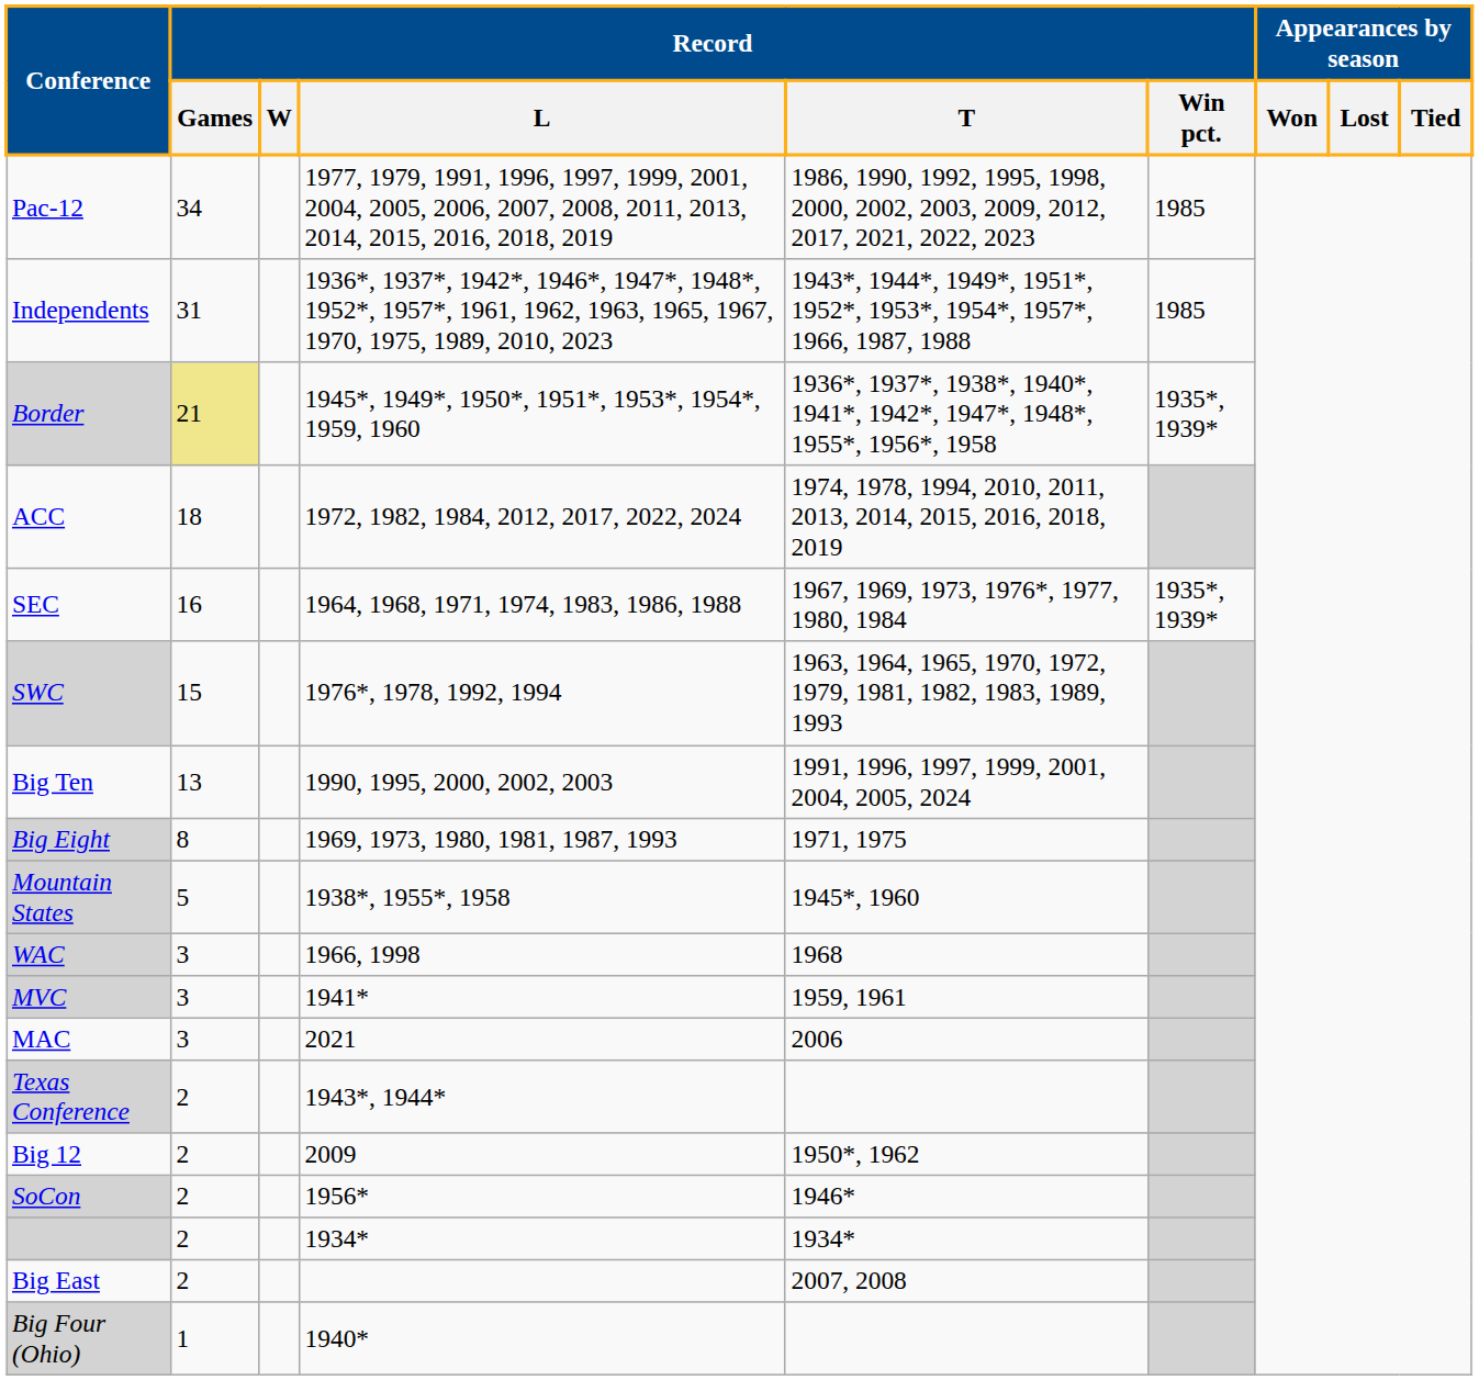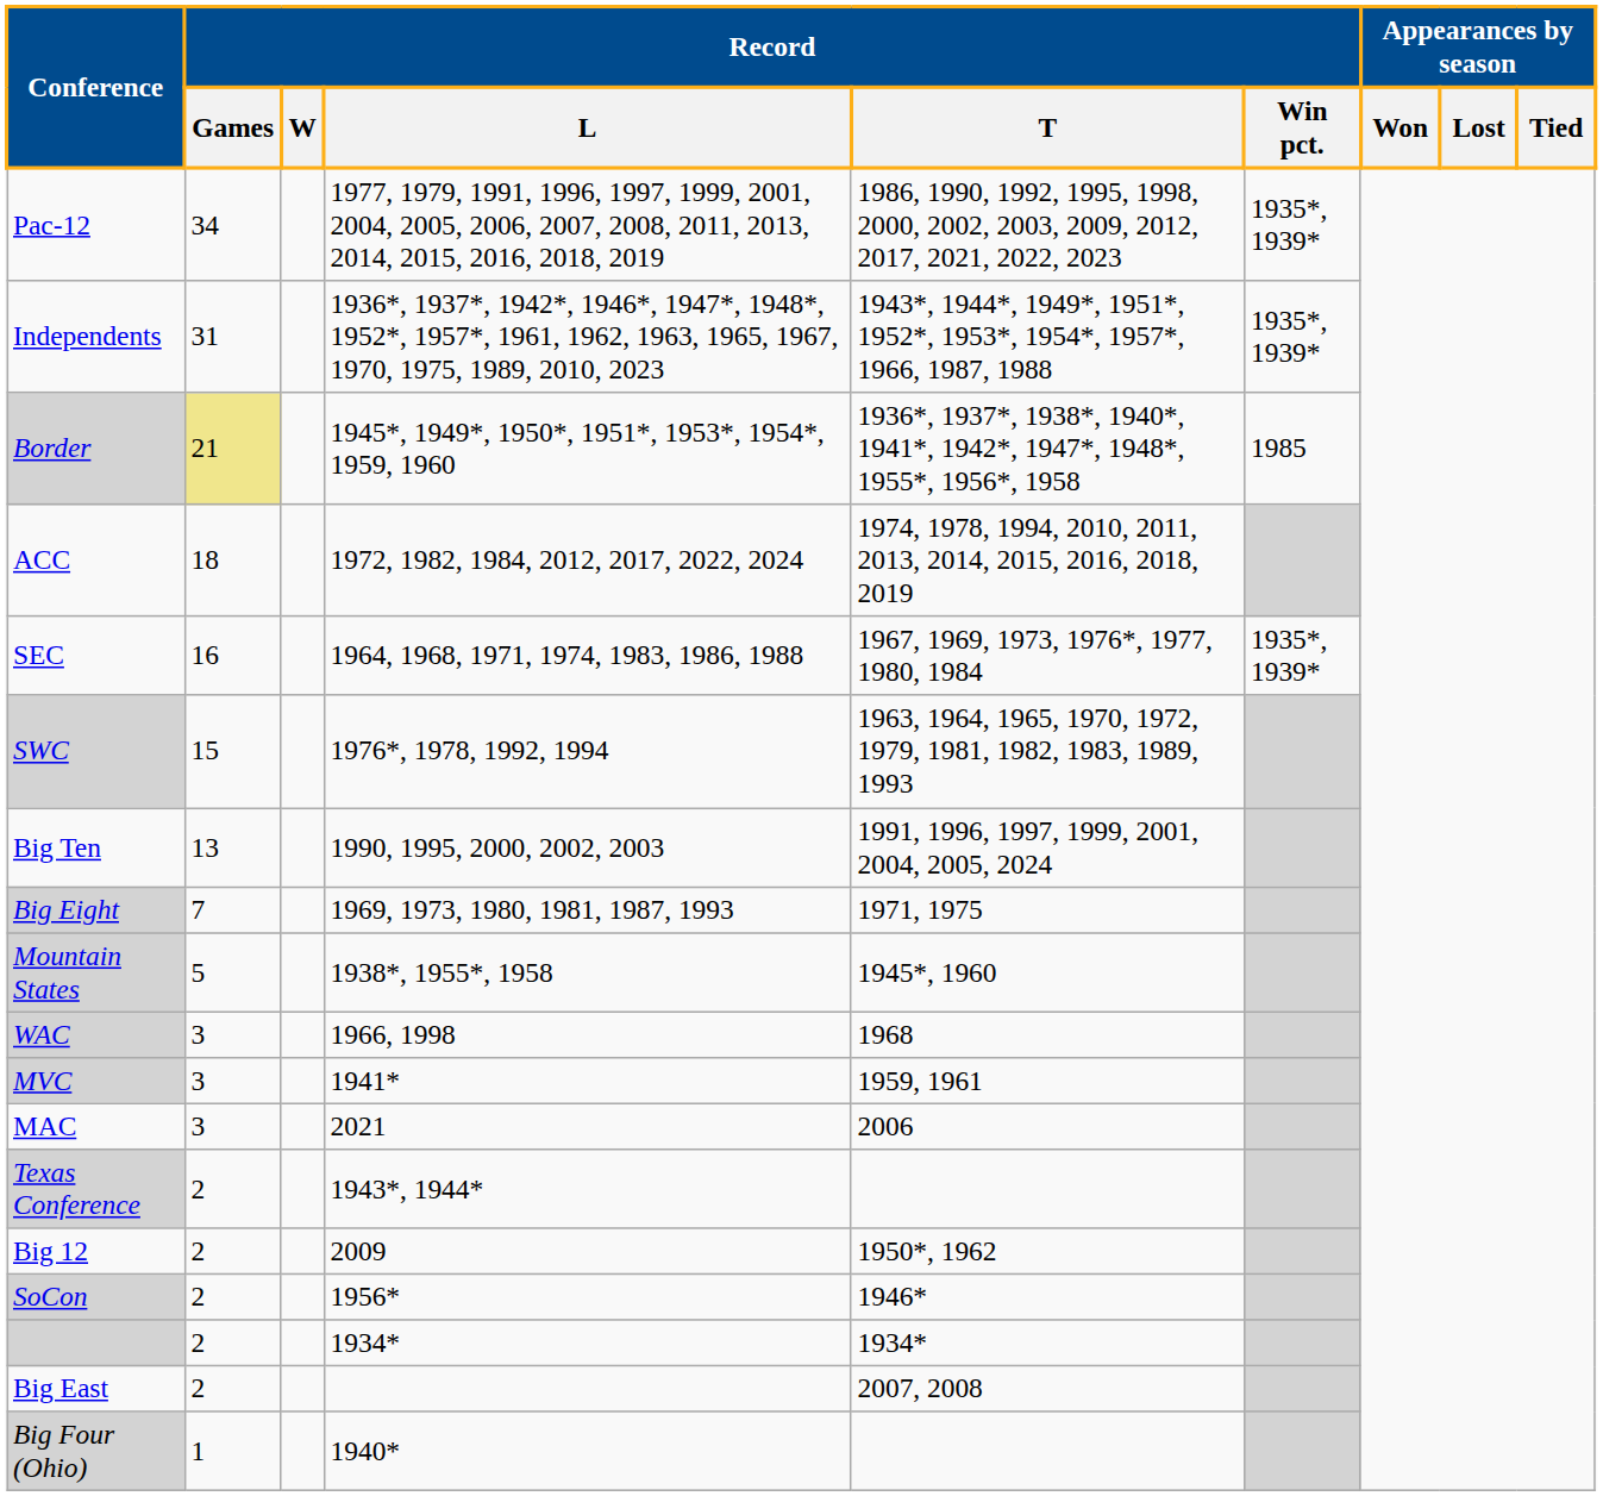 <table class="wikitable sortable" style="font-size: 95%;">
 <tr>
 <th style="background:#004B8E; color:#FFFFFF; border: 2px solid #FDAF17;" rowspan=2>Conference</th>
 <th style="background:#004B8E; color:#FFFFFF; border: 2px solid #FDAF17;" colspan=5>Record</th>
 <th style="background:#004B8E; color:#FFFFFF; border: 2px solid #FDAF17;" colspan=3>Appearances by season</th>
 </tr>
 <tr>
 <th style="border: 2px solid #FDAF17;">Games</th>
 <th style="border: 2px solid #FDAF17;">W</th>
 <th style="border: 2px solid #FDAF17;">L</th>
 <th style="border: 2px solid #FDAF17;">T</th>
 <th style="border: 2px solid #FDAF17;">Win pct.</th>
 <th style="border: 2px solid #FDAF17;" class=unsortable>Won</th>
 <th style="border: 2px solid #FDAF17;" class=unsortable>Lost</th>
 <th style="border: 2px solid #FDAF17;" class=unsortable>Tied</th>
 </tr>
 <tr>
 <td><a href='#'>Pac-12</a></td>
 <td>34</td>
 <td></td>
 <td>1977, 1979, 1991, 1996, 1997, 1999, 2001, 2004, 2005, 2006, 2007, 2008, 2011, 2013, 2014, 2015, 2016, 2018, 2019</td>
 <td>1986, 1990, 1992, 1995, 1998, 2000, 2002, 2003, 2009, 2012, 2017, 2021, 2022, 2023</td>
-<td>1985</td>
+<td>1935*, 1939*</td>
 </tr>
 <tr>
 <td><a href='#'>Independents</a></td>
 <td>31</td>
 <td></td>
 <td>1936*, 1937*, 1942*, 1946*, 1947*, 1948*, 1952*, 1957*, 1961, 1962, 1963, 1965, 1967, 1970, 1975, 1989, 2010, 2023</td>
 <td>1943*, 1944*, 1949*, 1951*, 1952*, 1953*, 1954*, 1957*, 1966, 1987, 1988</td>
-<td>1985</td>
+<td>1935*, 1939*</td>
 </tr>
 <tr>
 <td bgcolor=lightgrey><em><a href='#'>Border</a></em></td>
 <td style="background: khaki;">21</td>
 <td></td>
 <td>1945*, 1949*, 1950*, 1951*, 1953*, 1954*, 1959, 1960</td>
 <td>1936*, 1937*, 1938*, 1940*, 1941*, 1942*, 1947*, 1948*, 1955*, 1956*, 1958</td>
-<td>1935*, 1939*</td>
+<td>1985</td>
 </tr>
 <tr>
 <td><a href='#'>ACC</a></td>
 <td>18</td>
 <td></td>
 <td>1972, 1982, 1984, 2012, 2017, 2022, 2024</td>
 <td>1974, 1978, 1994, 2010, 2011, 2013, 2014, 2015, 2016, 2018, 2019</td>
 <td bgcolor=lightgrey> </td>
 </tr>
 <tr>
 <td><a href='#'>SEC</a></td>
 <td>16</td>
 <td></td>
 <td>1964, 1968, 1971, 1974, 1983, 1986, 1988</td>
 <td>1967, 1969, 1973, 1976*, 1977, 1980, 1984</td>
 <td>1935*, 1939*</td>
 </tr>
 <tr>
 <td bgcolor=lightgrey><em><a href='#'>SWC</a></em></td>
 <td>15</td>
 <td></td>
 <td>1976*, 1978, 1992, 1994</td>
 <td>1963, 1964, 1965, 1970, 1972, 1979, 1981, 1982, 1983, 1989, 1993</td>
 <td bgcolor=lightgrey> </td>
 </tr>
 <tr>
 <td><a href='#'>Big Ten</a></td>
 <td>13</td>
 <td></td>
 <td>1990, 1995, 2000, 2002, 2003</td>
 <td>1991, 1996, 1997, 1999, 2001, 2004, 2005, 2024</td>
 <td bgcolor=lightgrey> </td>
 </tr>
 <tr>
 <td bgcolor=lightgrey><em><a href='#'>Big Eight</a></em></td>
-<td>8</td>
+<td>7</td>
 <td></td>
 <td>1969, 1973, 1980, 1981, 1987, 1993</td>
 <td>1971, 1975</td>
 <td bgcolor=lightgrey> </td>
 </tr>
 <tr>
 <td bgcolor=lightgrey><em><a href='#'>Mountain States</a></em></td>
 <td>5</td>
 <td></td>
 <td>1938*, 1955*, 1958</td>
 <td>1945*, 1960</td>
 <td bgcolor=lightgrey> </td>
 </tr>
 <tr>
 <td bgcolor=lightgrey><em><a href='#'>WAC</a></em></td>
 <td>3</td>
 <td></td>
 <td>1966, 1998</td>
 <td>1968</td>
 <td bgcolor=lightgrey> </td>
 </tr>
 <tr>
 <td bgcolor=lightgrey><em><a href='#'>MVC</a></em></td>
 <td>3</td>
 <td></td>
 <td>1941*</td>
 <td>1959, 1961</td>
 <td bgcolor=lightgrey> </td>
 </tr>
 <tr>
 <td><a href='#'>MAC</a></td>
 <td>3</td>
 <td></td>
 <td>2021</td>
 <td>2006</td>
 <td bgcolor=lightgrey> </td>
 </tr>
 <tr>
 <td bgcolor=lightgrey><em><a href='#'>Texas Conference</a></em></td>
 <td>2</td>
 <td></td>
 <td>1943*, 1944*</td>
 <td></td>
 <td bgcolor=lightgrey> </td>
 </tr>
 <tr>
 <td><a href='#'>Big 12</a></td>
 <td>2</td>
 <td></td>
 <td>2009</td>
 <td>1950*, 1962</td>
 <td bgcolor=lightgrey> </td>
 </tr>
 <tr>
 <td bgcolor=lightgrey><em><a href='#'>SoCon</a></em></td>
 <td>2</td>
 <td></td>
 <td>1956*</td>
 <td>1946*</td>
 <td bgcolor=lightgrey> </td>
 </tr>
 <tr>
 <td bgcolor=lightgrey></td>
 <td>2</td>
 <td></td>
 <td>1934*</td>
 <td>1934*</td>
 <td bgcolor=lightgrey> </td>
 </tr>
 <tr>
 <td><a href='#'>Big East</a></td>
 <td>2</td>
 <td></td>
 <td></td>
 <td>2007, 2008</td>
 <td bgcolor=lightgrey> </td>
 </tr>
 <tr>
 <td bgcolor=lightgrey><em>Big Four (Ohio)</em></td>
 <td>1</td>
 <td></td>
 <td>1940*</td>
 <td></td>
 <td bgcolor=lightgrey> </td>
 </tr>
 </table>
